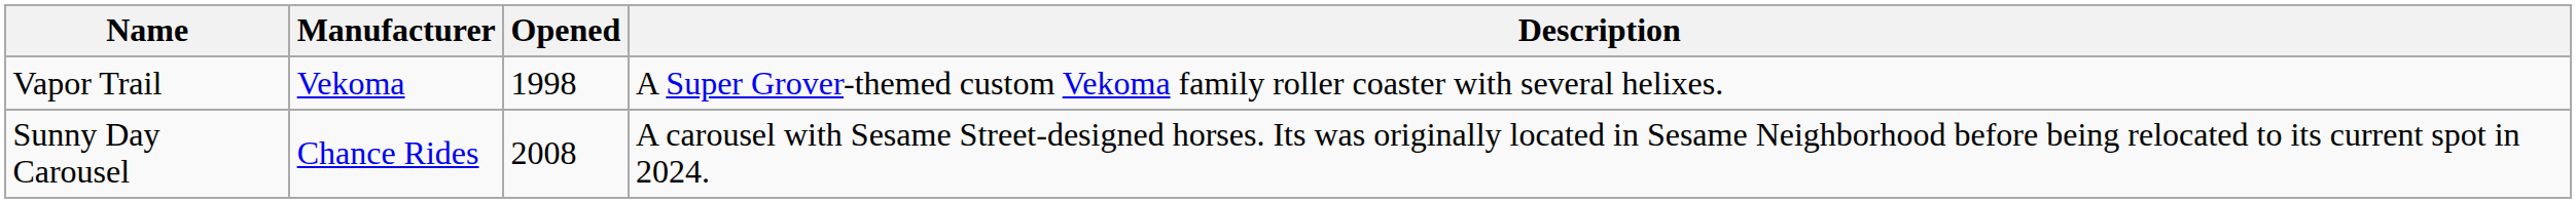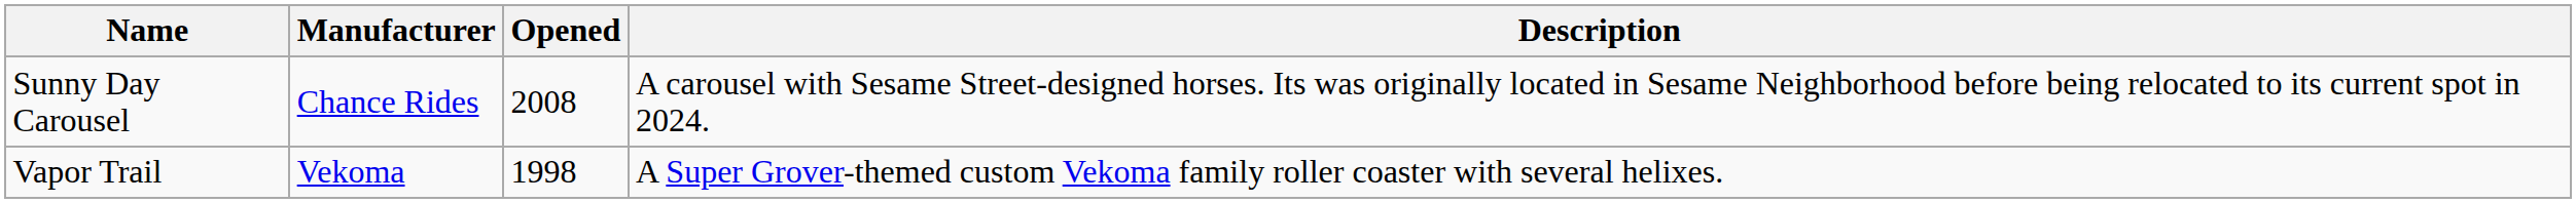 <table class="wikitable">
 <tr>
 <th>Name</th>
 <th>Manufacturer</th>
 <th>Opened</th>
 <th>Description</th>
 </tr>
 <tr>
+<td>Sunny Day Carousel</td>
+<td><a href='#'>Chance Rides</a></td>
+<td>2008</td>
+<td>A carousel with Sesame Street-designed horses. Its was originally located in Sesame Neighborhood before being relocated to its current spot in 2024.</td>
+</tr>
+<tr>
 <td>Vapor Trail</td>
 <td><a href='#'>Vekoma</a></td>
 <td>1998</td>
 <td>A <a href='#'>Super Grover</a>-themed custom <a href='#'>Vekoma</a> family roller coaster with several helixes.</td>
 </tr>
-<tr>
-<td>Sunny Day Carousel</td>
-<td><a href='#'>Chance Rides</a></td>
-<td>2008</td>
-<td>A carousel with Sesame Street-designed horses. Its was originally located in Sesame Neighborhood before being relocated to its current spot in 2024.</td>
-</tr>
 </table>
